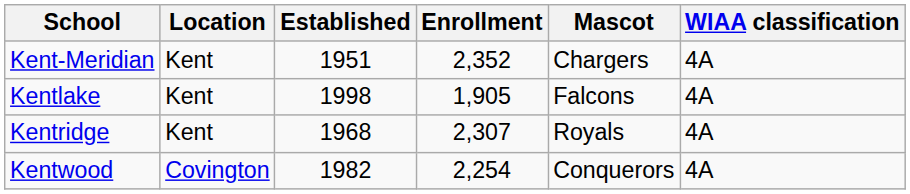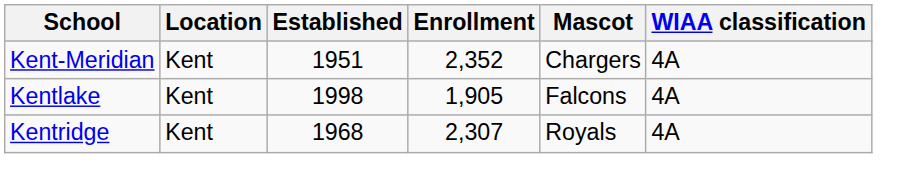 <table class="wikitable sortable">
 <tr>
 <th>School</th>
 <th class="unsortable">Location</th>
 <th>Established</th>
 <th>Enrollment</th>
 <th class="unsortable">Mascot</th>
 <th><a href='#'>WIAA</a> classification</th>
 </tr>
 <tr>
 <td><a href='#'>Kent-Meridian</a></td>
 <td>Kent</td>
 <td align="center">1951</td>
 <td align="center">2,352</td>
 <td>Chargers</td>
 <td>4A</td>
 </tr>
 <tr>
 <td><a href='#'>Kentlake</a></td>
 <td>Kent</td>
 <td align="center">1998</td>
 <td align="center">1,905</td>
 <td>Falcons</td>
 <td>4A</td>
 </tr>
 <tr>
 <td><a href='#'>Kentridge</a></td>
 <td>Kent</td>
 <td align="center">1968</td>
 <td align="center">2,307</td>
 <td>Royals</td>
 <td>4A</td>
 </tr>
-<tr>
-<td><a href='#'>Kentwood</a></td>
-<td><a href='#'>Covington</a></td>
-<td align="center">1982</td>
-<td align="center">2,254</td>
-<td>Conquerors</td>
-<td>4A</td>
-</tr>
 </table>
